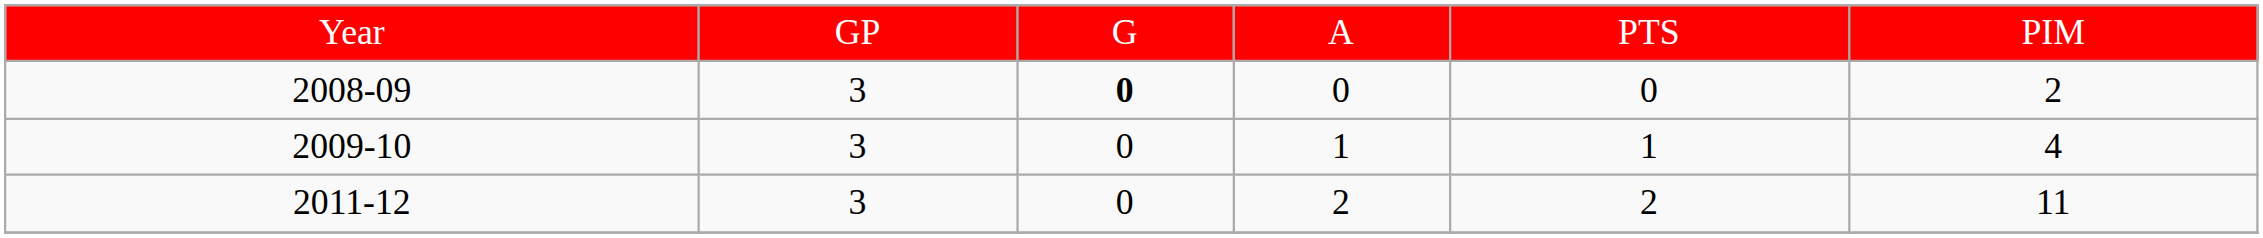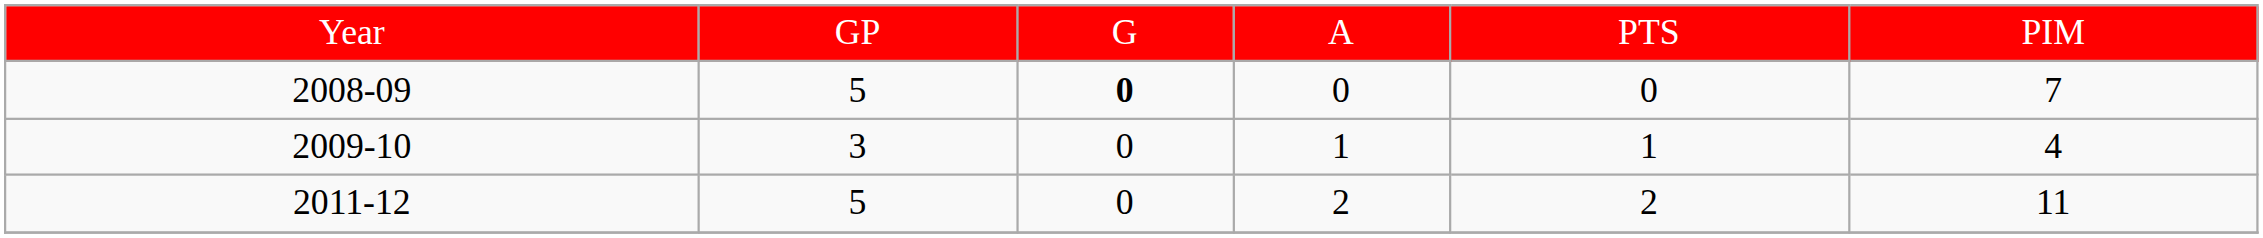 <table class="wikitable" width="80%">
 <tr align="center"  style="background:red;color:#FFFFFF;">
 <td>Year</td>
 <td>GP</td>
 <td>G</td>
 <td>A</td>
 <td>PTS</td>
 <td>PIM</td>
 </tr>
 <tr>
 <td style="text-align: center;">2008-09</td>
-<td style="text-align: center;">3</td>
+<td style="text-align: center;">5</td>
 <td style="text-align: center;"><strong>0</strong></td>
 <td style="text-align: center;">0</td>
 <td style="text-align: center;">0</td>
-<td style="text-align: center;">2</td>
+<td style="text-align: center;">7</td>
 </tr>
 <tr>
 <td style="text-align: center;">2009-10</td>
 <td style="text-align: center;">3</td>
 <td style="text-align: center;">0</td>
 <td style="text-align: center;">1</td>
 <td style="text-align: center;">1</td>
 <td style="text-align: center;">4</td>
 </tr>
 <tr>
 <td style="text-align: center;">2011-12</td>
-<td style="text-align: center;">3</td>
+<td style="text-align: center;">5</td>
 <td style="text-align: center;">0</td>
 <td style="text-align: center;">2</td>
 <td style="text-align: center;">2</td>
 <td style="text-align: center;">11</td>
 </tr>
 <tr>
 </tr>
 </table>
